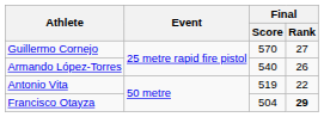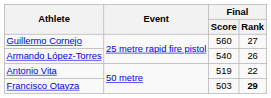 <table class="wikitable" border="1" style="font-size:90%">
 <tr>
 <th rowspan=2>Athlete</th>
 <th rowspan=2>Event</th>
 <th colspan=2>Final</th>
 </tr>
 <tr>
 <th>Score</th>
 <th>Rank</th>
 </tr>
 <tr>
 <td><a href='#'>Guillermo Cornejo</a></td>
 <td rowspan=2><a href='#'>25 metre rapid fire pistol</a></td>
-<td align=center>570</td>
+<td align=center>560</td>
 <td align=center>27</td>
 </tr>
 <tr>
 <td><a href='#'>Armando López-Torres</a></td>
 <td align=center>540</td>
 <td align=center>26</td>
 </tr>
 <tr>
 <td><a href='#'>Antonio Vita</a></td>
 <td rowspan=2><a href='#'>50 metre</a></td>
 <td align=center>519</td>
 <td align=center>22</td>
 </tr>
 <tr>
 <td><a href='#'>Francisco Otayza</a></td>
-<td align=center>504</td>
+<td align=center>503</td>
 <td align=center><strong>29</strong></td>
 </tr>
 </table>
